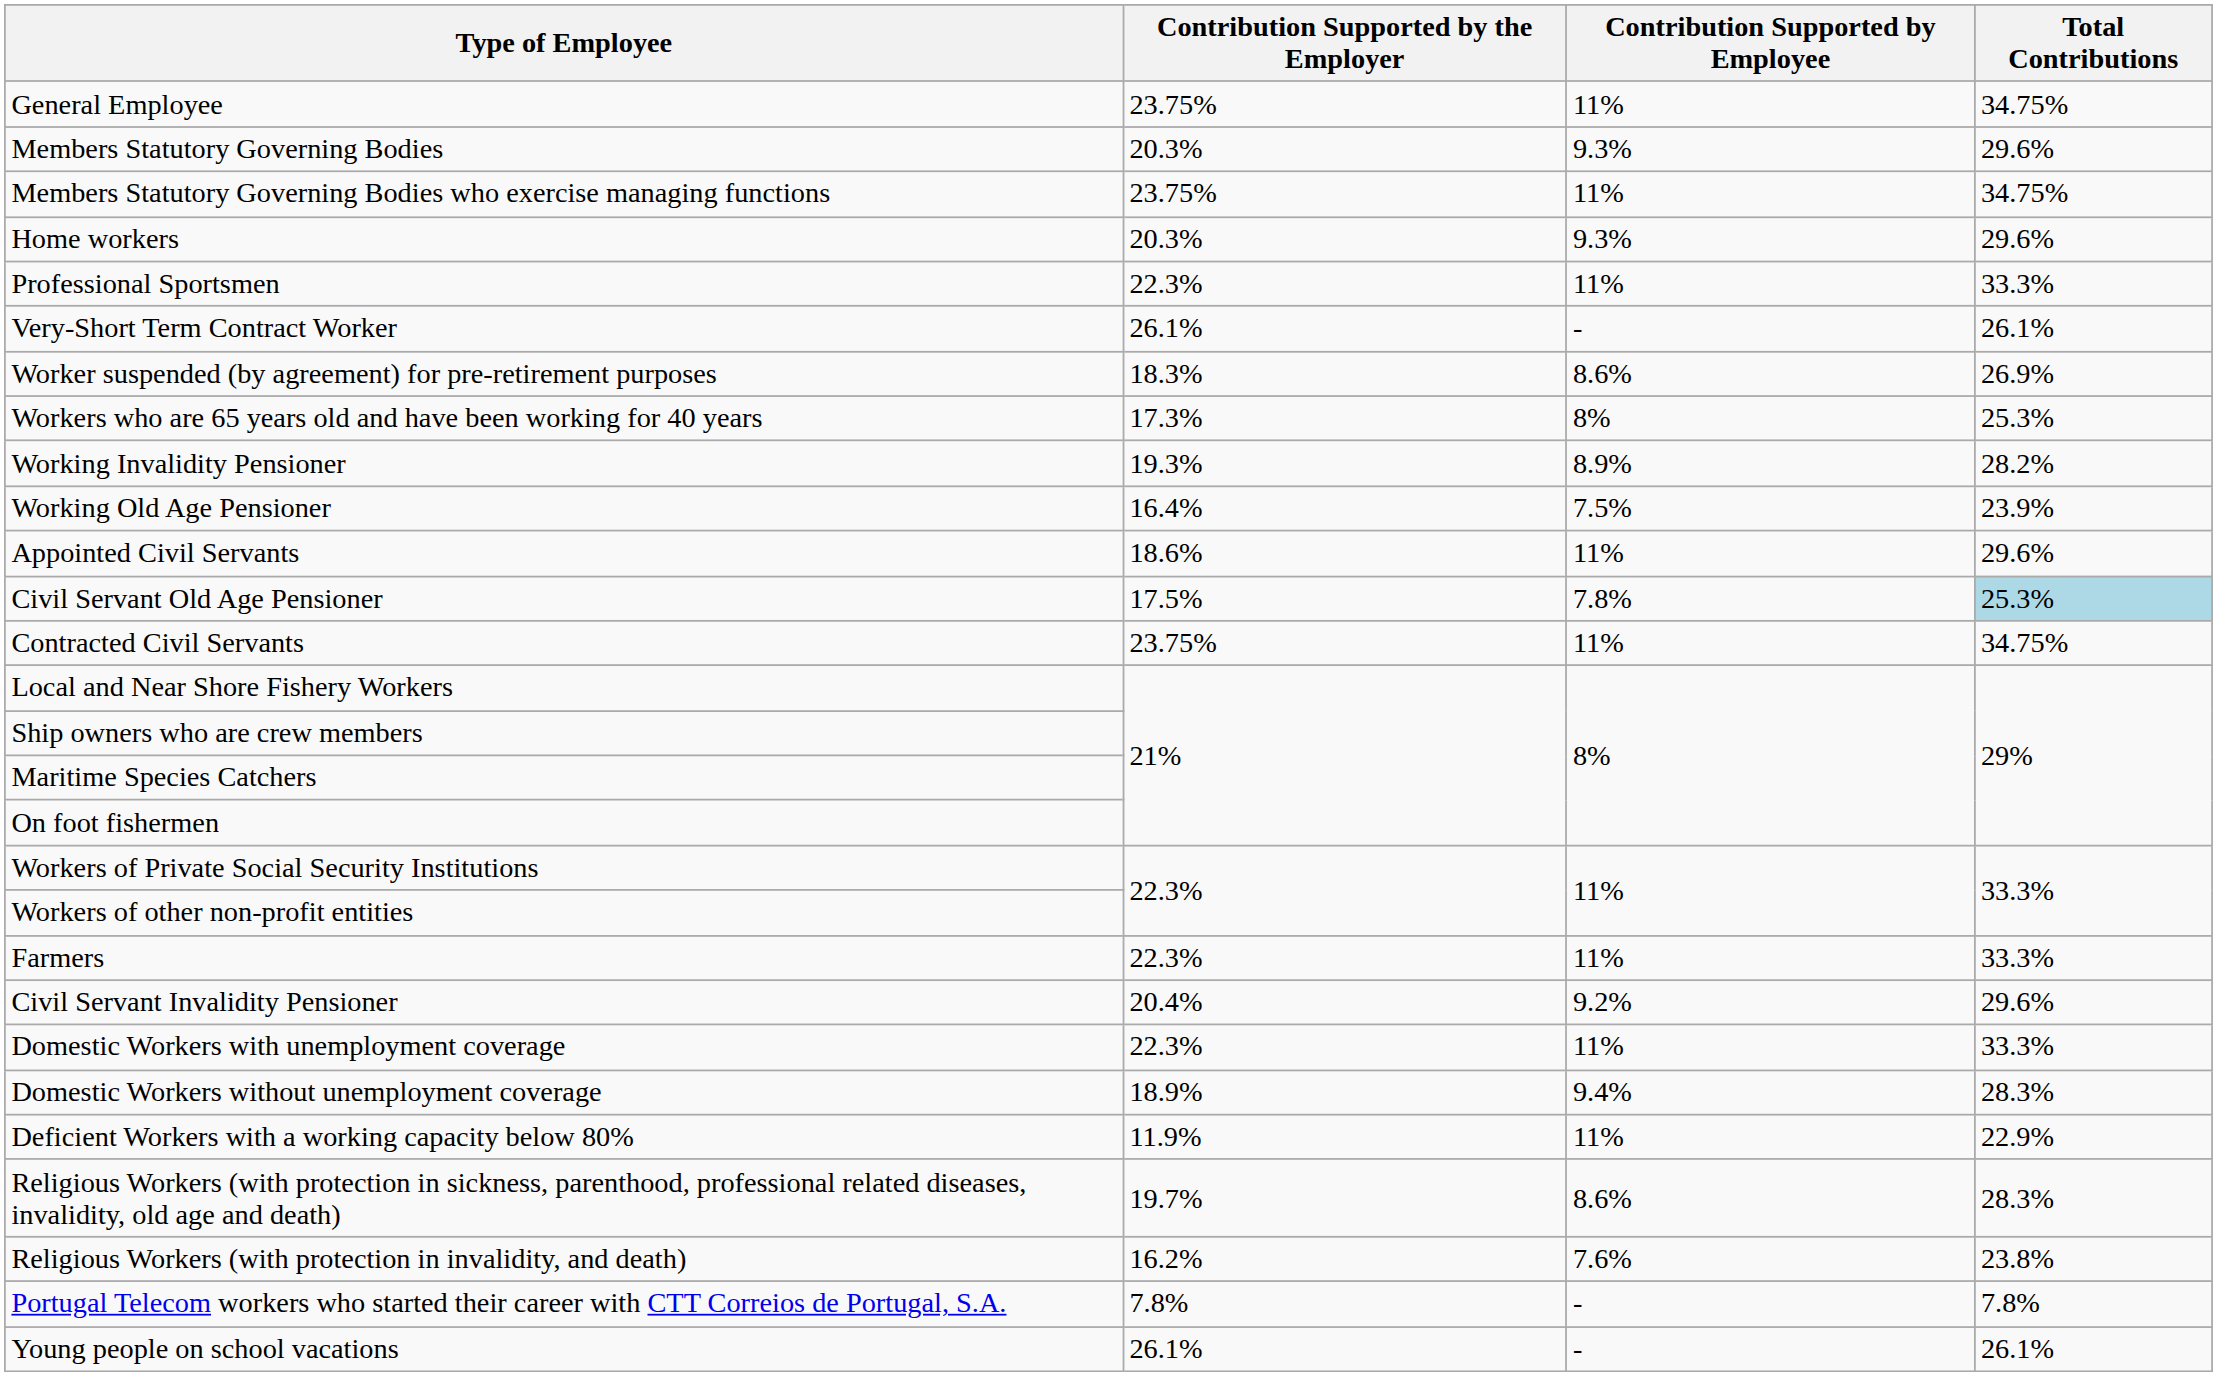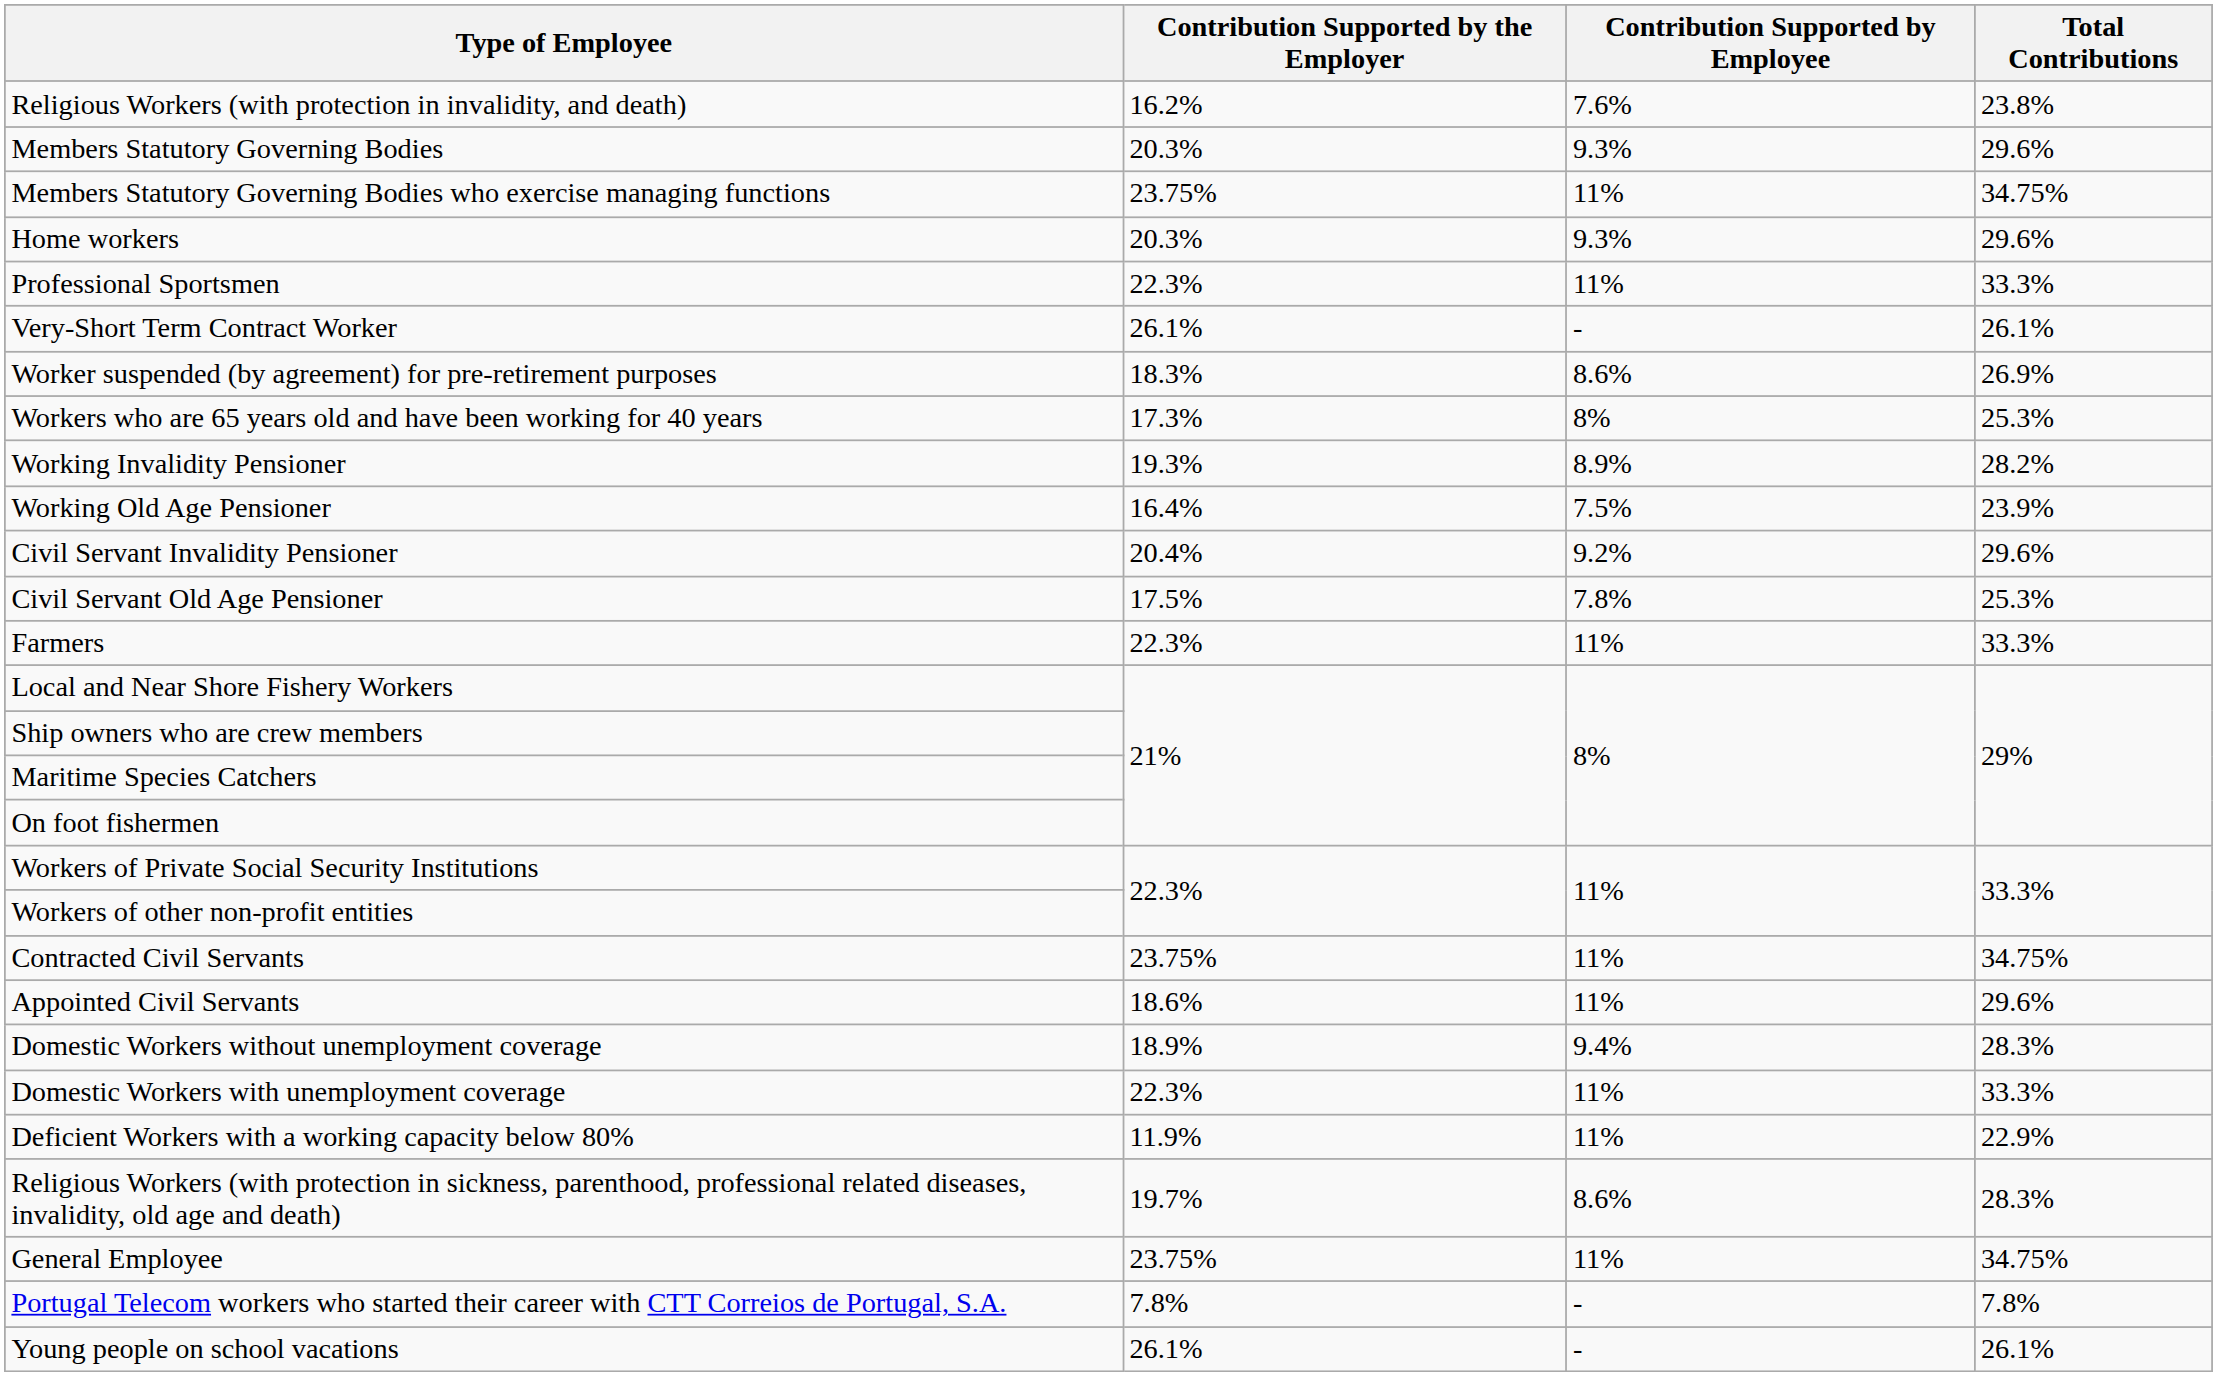 <table class="wikitable sortable">
 <tr>
 <th>Type of Employee</th>
 <th>Contribution Supported by the Employer</th>
 <th>Contribution Supported by Employee</th>
 <th>Total Contributions</th>
 </tr>
 <tr>
-<td>General Employee</td>
-<td>23.75%</td>
-<td>11%</td>
-<td>34.75%</td>
+<td>Religious Workers (with protection in invalidity, and death)</td>
+<td>16.2%</td>
+<td>7.6%</td>
+<td>23.8%</td>
 </tr>
 <tr>
 <td>Members Statutory Governing Bodies</td>
 <td>20.3%</td>
 <td>9.3%</td>
 <td>29.6%</td>
 </tr>
 <tr>
 <td>Members Statutory Governing Bodies who exercise managing functions</td>
 <td>23.75%</td>
 <td>11%</td>
 <td>34.75%</td>
 </tr>
 <tr>
 <td>Home workers</td>
 <td>20.3%</td>
 <td>9.3%</td>
 <td>29.6%</td>
 </tr>
 <tr>
 <td>Professional Sportsmen</td>
 <td>22.3%</td>
 <td>11%</td>
 <td>33.3%</td>
 </tr>
 <tr>
 <td>Very-Short Term Contract Worker</td>
 <td>26.1%</td>
 <td>-</td>
 <td>26.1%</td>
 </tr>
 <tr>
 <td>Worker suspended (by agreement) for pre-retirement purposes</td>
 <td>18.3%</td>
 <td>8.6%</td>
 <td>26.9%</td>
 </tr>
 <tr>
 <td>Workers who are 65 years old and have been working for 40 years</td>
 <td>17.3%</td>
 <td>8%</td>
 <td>25.3%</td>
 </tr>
 <tr>
 <td>Working Invalidity Pensioner</td>
 <td>19.3%</td>
 <td>8.9%</td>
 <td>28.2%</td>
 </tr>
 <tr>
 <td>Working Old Age Pensioner</td>
 <td>16.4%</td>
 <td>7.5%</td>
 <td>23.9%</td>
 </tr>
 <tr>
-<td>Appointed Civil Servants</td>
-<td>18.6%</td>
-<td>11%</td>
+<td>Civil Servant Invalidity Pensioner</td>
+<td>20.4%</td>
+<td>9.2%</td>
 <td>29.6%</td>
 </tr>
 <tr>
 <td>Civil Servant Old Age Pensioner</td>
 <td>17.5%</td>
 <td>7.8%</td>
-<td style="background: lightblue;">25.3%</td>
+<td>25.3%</td>
 </tr>
 <tr>
-<td>Contracted Civil Servants</td>
-<td>23.75%</td>
+<td>Farmers</td>
+<td>22.3%</td>
 <td>11%</td>
-<td>34.75%</td>
+<td>33.3%</td>
 </tr>
 <tr>
 <td>Local and Near Shore Fishery Workers</td>
 <td rowspan="4">21%</td>
 <td rowspan="4">8%</td>
 <td rowspan="4">29%</td>
 </tr>
 <tr>
 <td>Ship owners who are crew members</td>
 </tr>
 <tr>
 <td>Maritime Species Catchers</td>
 </tr>
 <tr>
 <td>On foot fishermen</td>
 </tr>
 <tr>
 <td>Workers of Private Social Security Institutions</td>
 <td rowspan="2">22.3%</td>
 <td rowspan="2">11%</td>
 <td rowspan="2">33.3%</td>
 </tr>
 <tr>
 <td>Workers of other non-profit entities</td>
 </tr>
 <tr>
-<td>Farmers</td>
-<td>22.3%</td>
+<td>Contracted Civil Servants</td>
+<td>23.75%</td>
 <td>11%</td>
-<td>33.3%</td>
+<td>34.75%</td>
 </tr>
 <tr>
-<td>Civil Servant Invalidity Pensioner</td>
-<td>20.4%</td>
-<td>9.2%</td>
+<td>Appointed Civil Servants</td>
+<td>18.6%</td>
+<td>11%</td>
 <td>29.6%</td>
+</tr>
+<tr>
+<td>Domestic Workers without unemployment coverage</td>
+<td>18.9%</td>
+<td>9.4%</td>
+<td>28.3%</td>
 </tr>
 <tr>
 <td>Domestic Workers with unemployment coverage</td>
 <td>22.3%</td>
 <td>11%</td>
 <td>33.3%</td>
-</tr>
-<tr>
-<td>Domestic Workers without unemployment coverage</td>
-<td>18.9%</td>
-<td>9.4%</td>
-<td>28.3%</td>
 </tr>
 <tr>
 <td>Deficient Workers with a working capacity below 80%</td>
 <td>11.9%</td>
 <td>11%</td>
 <td>22.9%</td>
 </tr>
 <tr>
 <td>Religious Workers (with protection in sickness, parenthood, professional related diseases, invalidity, old age and death)</td>
 <td>19.7%</td>
 <td>8.6%</td>
 <td>28.3%</td>
 </tr>
 <tr>
-<td>Religious Workers (with protection in invalidity, and death)</td>
-<td>16.2%</td>
-<td>7.6%</td>
-<td>23.8%</td>
+<td>General Employee</td>
+<td>23.75%</td>
+<td>11%</td>
+<td>34.75%</td>
 </tr>
 <tr>
 <td><a href='#'>Portugal Telecom</a> workers who started their career with <a href='#'>CTT Correios de Portugal, S.A.</a></td>
 <td>7.8%</td>
 <td>-</td>
 <td>7.8%</td>
 </tr>
 <tr>
 <td>Young people on school vacations</td>
 <td>26.1%</td>
 <td>-</td>
 <td>26.1%</td>
 </tr>
 </table>
